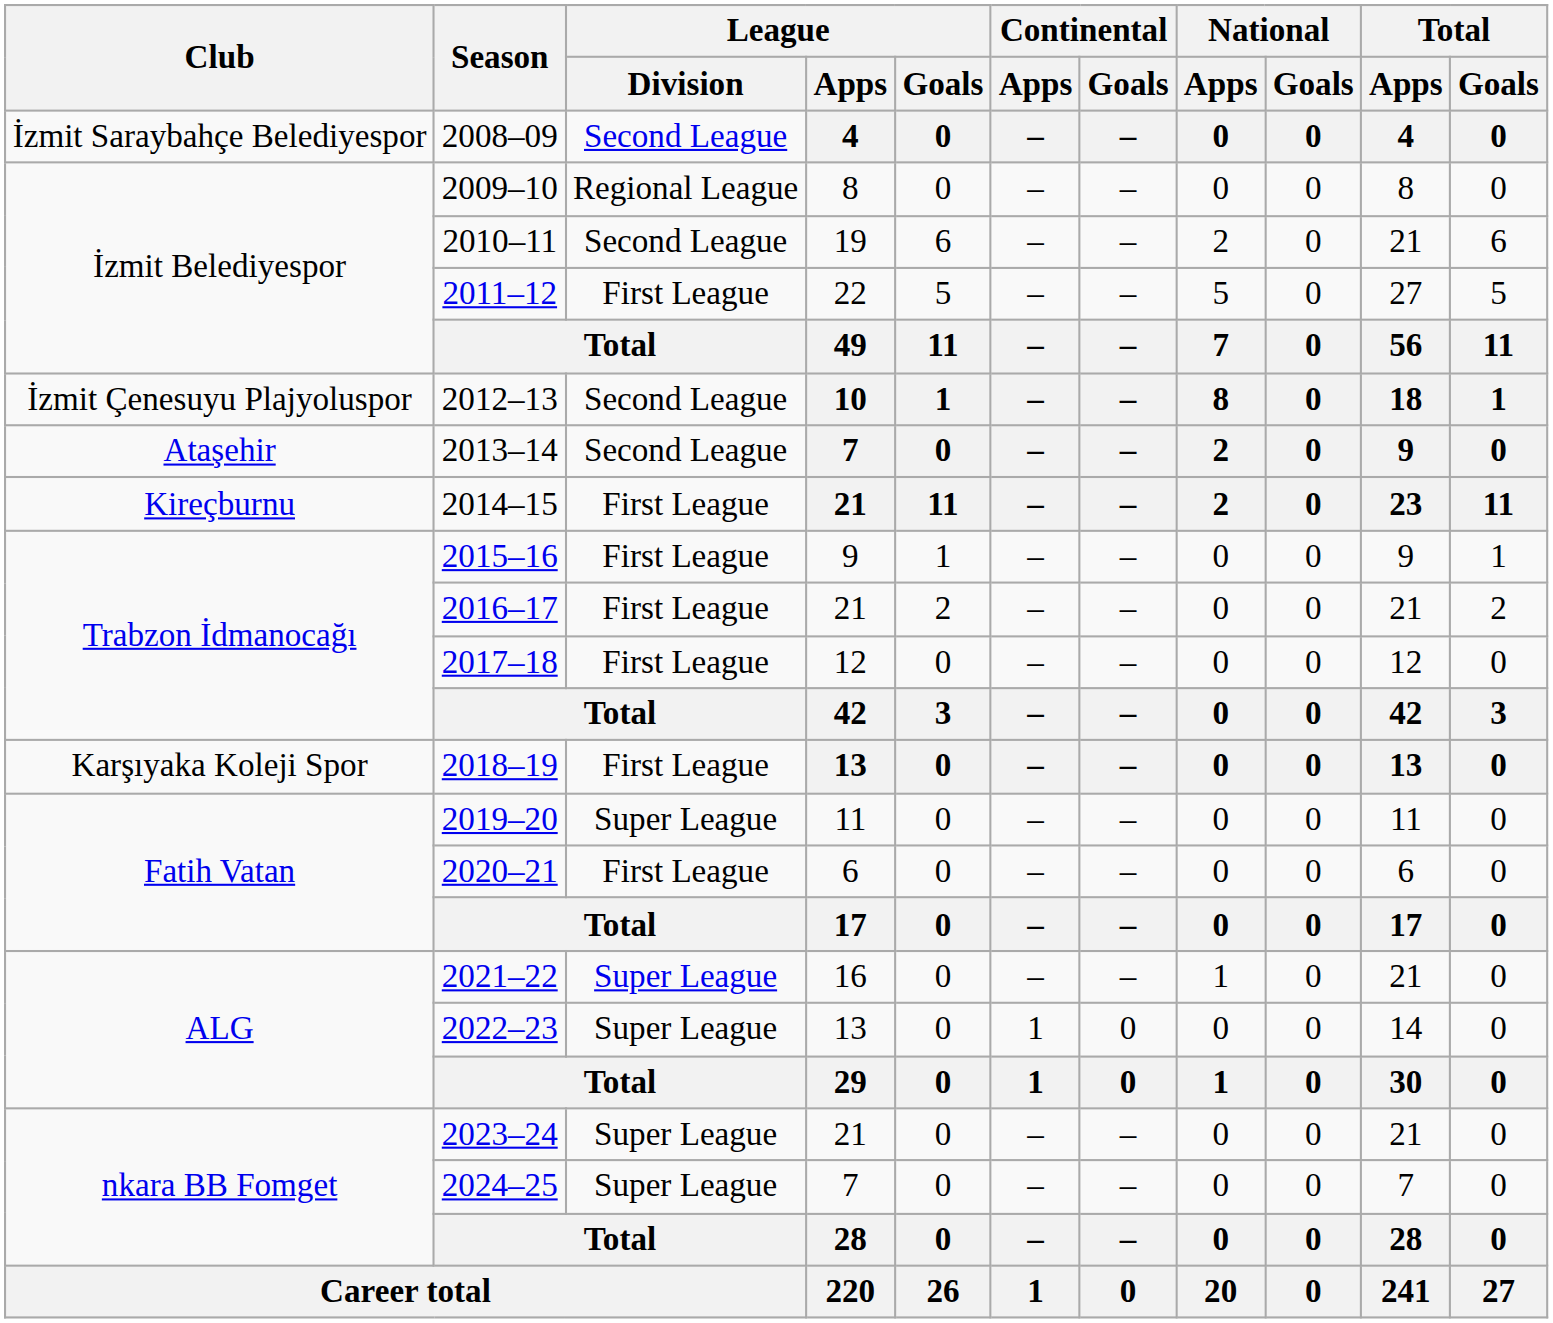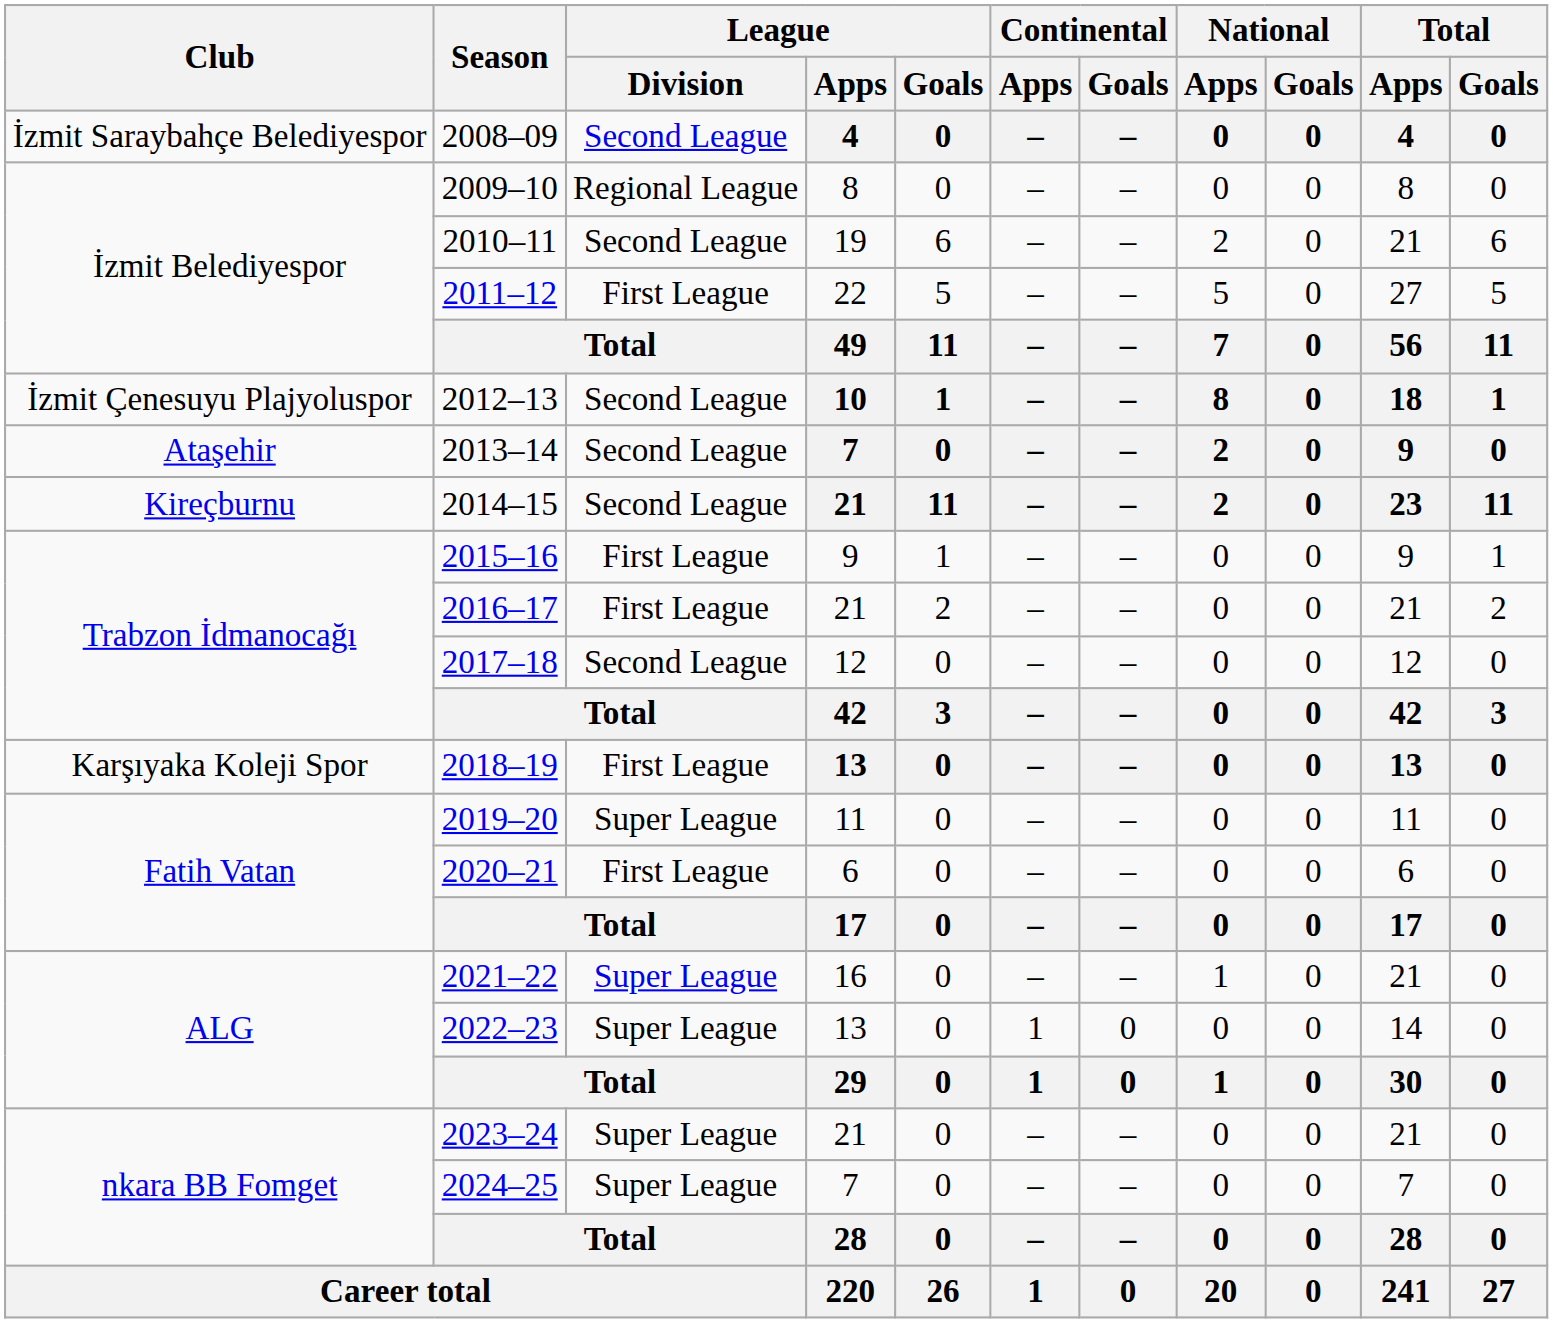 <table class="wikitable" style="text-align: center;">
 <tr>
 <th rowspan=2>Club</th>
 <th rowspan=2>Season</th>
 <th colspan=3>League</th>
 <th colspan=2>Continental</th>
 <th colspan=2>National</th>
 <th colspan=2>Total</th>
 </tr>
 <tr>
 <th>Division</th>
 <th>Apps</th>
 <th>Goals</th>
 <th>Apps</th>
 <th>Goals</th>
 <th>Apps</th>
 <th>Goals</th>
 <th>Apps</th>
 <th>Goals</th>
 </tr>
 <tr>
 <td>İzmit Saraybahçe Belediyespor</td>
 <td>2008–09</td>
 <td><a href='#'>Second League</a></td>
 <th>4</th>
 <th>0</th>
 <th>–</th>
 <th>–</th>
 <th>0</th>
 <th>0</th>
 <th>4</th>
 <th>0</th>
 </tr>
 <tr>
 <td rowspan=4>İzmit Belediyespor</td>
 <td>2009–10</td>
 <td>Regional League</td>
 <td>8</td>
 <td>0</td>
 <td>–</td>
 <td>–</td>
 <td>0</td>
 <td>0</td>
 <td>8</td>
 <td>0</td>
 </tr>
 <tr>
 <td>2010–11</td>
 <td>Second League</td>
 <td>19</td>
 <td>6</td>
 <td>–</td>
 <td>–</td>
 <td>2</td>
 <td>0</td>
 <td>21</td>
 <td>6</td>
 </tr>
 <tr>
 <td><a href='#'>2011–12</a></td>
 <td>First League</td>
 <td>22</td>
 <td>5</td>
 <td>–</td>
 <td>–</td>
 <td>5</td>
 <td>0</td>
 <td>27</td>
 <td>5</td>
 </tr>
 <tr>
 <th colspan=2>Total</th>
 <th>49</th>
 <th>11</th>
 <th>–</th>
 <th>–</th>
 <th>7</th>
 <th>0</th>
 <th>56</th>
 <th>11</th>
 </tr>
 <tr>
 <td>İzmit Çenesuyu Plajyoluspor</td>
 <td>2012–13</td>
 <td>Second League</td>
 <th>10</th>
 <th>1</th>
 <th>–</th>
 <th>–</th>
 <th>8</th>
 <th>0</th>
 <th>18</th>
 <th>1</th>
 </tr>
 <tr>
 <td><a href='#'>Ataşehir</a></td>
 <td>2013–14</td>
 <td>Second League</td>
 <th>7</th>
 <th>0</th>
 <th>–</th>
 <th>–</th>
 <th>2</th>
 <th>0</th>
 <th>9</th>
 <th>0</th>
 </tr>
 <tr>
 <td><a href='#'>Kireçburnu</a></td>
 <td>2014–15</td>
-<td>First League</td>
+<td>Second League</td>
 <th>21</th>
 <th>11</th>
 <th>–</th>
 <th>–</th>
 <th>2</th>
 <th>0</th>
 <th>23</th>
 <th>11</th>
 </tr>
 <tr>
 <td rowspan=4><a href='#'>Trabzon İdmanocağı</a></td>
 <td><a href='#'>2015–16</a></td>
 <td>First League</td>
 <td>9</td>
 <td>1</td>
 <td>–</td>
 <td>–</td>
 <td>0</td>
 <td>0</td>
 <td>9</td>
 <td>1</td>
 </tr>
 <tr>
 <td><a href='#'>2016–17</a></td>
 <td>First League</td>
 <td>21</td>
 <td>2</td>
 <td>–</td>
 <td>–</td>
 <td>0</td>
 <td>0</td>
 <td>21</td>
 <td>2</td>
 </tr>
 <tr>
 <td><a href='#'>2017–18</a></td>
-<td>First League</td>
+<td>Second League</td>
 <td>12</td>
 <td>0</td>
 <td>–</td>
 <td>–</td>
 <td>0</td>
 <td>0</td>
 <td>12</td>
 <td>0</td>
 </tr>
 <tr>
 <th colspan=2>Total</th>
 <th>42</th>
 <th>3</th>
 <th>–</th>
 <th>–</th>
 <th>0</th>
 <th>0</th>
 <th>42</th>
 <th>3</th>
 </tr>
 <tr>
 <td>Karşıyaka Koleji Spor</td>
 <td><a href='#'>2018–19</a></td>
 <td>First League</td>
 <th>13</th>
 <th>0</th>
 <th>–</th>
 <th>–</th>
 <th>0</th>
 <th>0</th>
 <th>13</th>
 <th>0</th>
 </tr>
 <tr>
 <td rowspan=3><a href='#'>Fatih Vatan</a></td>
 <td><a href='#'>2019–20</a></td>
 <td>Super League</td>
 <td>11</td>
 <td>0</td>
 <td>–</td>
 <td>–</td>
 <td>0</td>
 <td>0</td>
 <td>11</td>
 <td>0</td>
 </tr>
 <tr>
 <td><a href='#'>2020–21</a></td>
 <td>First League</td>
 <td>6</td>
 <td>0</td>
 <td>–</td>
 <td>–</td>
 <td>0</td>
 <td>0</td>
 <td>6</td>
 <td>0</td>
 </tr>
 <tr>
 <th colspan=2>Total</th>
 <th>17</th>
 <th>0</th>
 <th>–</th>
 <th>–</th>
 <th>0</th>
 <th>0</th>
 <th>17</th>
 <th>0</th>
 </tr>
 <tr>
 <td rowspan=3><a href='#'>ALG</a></td>
 <td><a href='#'>2021–22</a></td>
 <td><a href='#'>Super League</a></td>
 <td>16</td>
 <td>0</td>
 <td>–</td>
 <td>–</td>
 <td>1</td>
 <td>0</td>
 <td>21</td>
 <td>0</td>
 </tr>
 <tr>
 <td><a href='#'>2022–23</a></td>
 <td>Super League</td>
 <td>13</td>
 <td>0</td>
 <td>1</td>
 <td>0</td>
 <td>0</td>
 <td>0</td>
 <td>14</td>
 <td>0</td>
 </tr>
 <tr>
 <th colspan="2">Total</th>
 <th>29</th>
 <th>0</th>
 <th>1</th>
 <th>0</th>
 <th>1</th>
 <th>0</th>
 <th>30</th>
 <th>0</th>
 </tr>
 <tr>
 <td rowspan=3><a href='#'>nkara BB Fomget</a></td>
 <td><a href='#'>2023–24</a></td>
 <td>Super League</td>
 <td>21</td>
 <td>0</td>
 <td>–</td>
 <td>–</td>
 <td>0</td>
 <td>0</td>
 <td>21</td>
 <td>0</td>
 </tr>
 <tr>
 <td><a href='#'>2024–25</a></td>
 <td>Super League</td>
 <td>7</td>
 <td>0</td>
 <td>–</td>
 <td>–</td>
 <td>0</td>
 <td>0</td>
 <td>7</td>
 <td>0</td>
 </tr>
 <tr>
 <th colspan="2">Total</th>
 <th>28</th>
 <th>0</th>
 <th>–</th>
 <th>–</th>
 <th>0</th>
 <th>0</th>
 <th>28</th>
 <th>0</th>
 </tr>
 <tr>
 <th colspan=3>Career total</th>
 <th>220</th>
 <th>26</th>
 <th>1</th>
 <th>0</th>
 <th>20</th>
 <th>0</th>
 <th>241</th>
 <th>27</th>
 </tr>
 </table>
